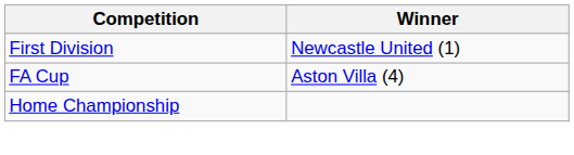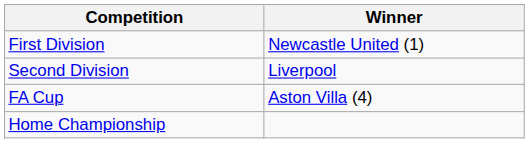 <table class="wikitable">
 <tr>
 <th style="width:15em">Competition</th>
 <th style="width:15em">Winner</th>
 </tr>
 <tr>
 <td><a href='#'>First Division</a></td>
 <td><a href='#'>Newcastle United</a> (1)</td>
 </tr>
 <tr>
+<td><a href='#'>Second Division</a></td>
+<td><a href='#'>Liverpool</a></td>
+</tr>
+<tr>
 <td><a href='#'>FA Cup</a></td>
 <td><a href='#'>Aston Villa</a> (4)</td>
 </tr>
 <tr>
 <td><a href='#'>Home Championship</a></td>
 <td></td>
 </tr>
 </table>
